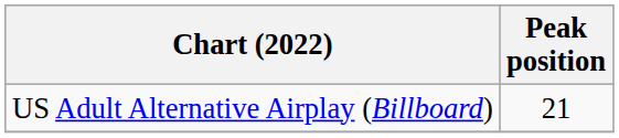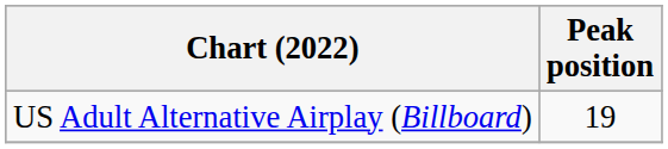 <table class="wikitable sortable plainrowheaders" style="text-align:center">
 <tr>
 <th scope=col>Chart (2022)</th>
 <th scope=col>Peak<br>position</th>
 </tr>
 <tr>
 <td align="left">US <a href='#'>Adult Alternative Airplay</a> (<em><a href='#'>Billboard</a></em>)</td>
-<td>21</td>
+<td>19</td>
 </tr>
 <tr>
 </tr>
 </table>
